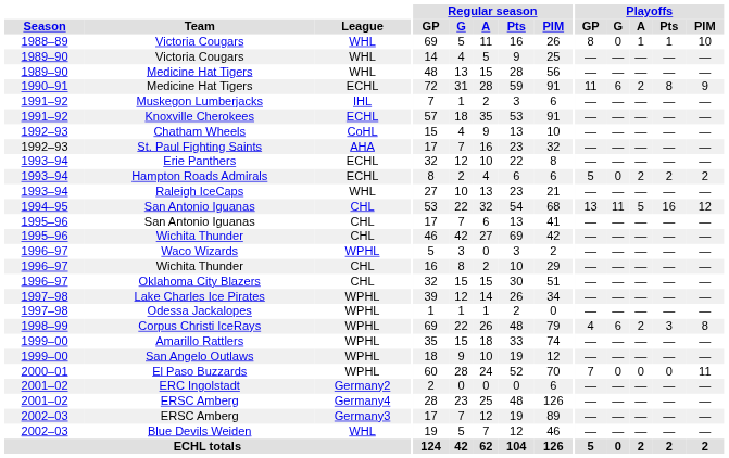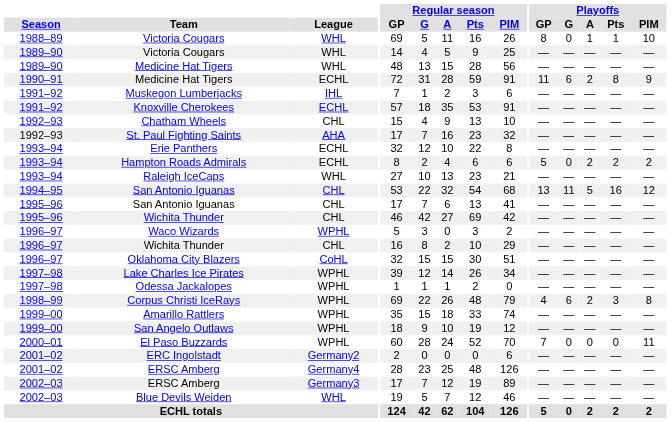 <table border="0" cellpadding="1" cellspacing="0" style="text-align:center; width:60em">
 <tr bgcolor="#e0e0e0">
 <th colspan="3" bgcolor="#ffffff"></th>
 <th rowspan="99" bgcolor="#ffffff"></th>
 <th colspan="5"><a href='#'>Regular season</a></th>
 <th rowspan="99" bgcolor="#ffffff"></th>
 <th colspan="5"><a href='#'>Playoffs</a></th>
 </tr>
 <tr bgcolor="#e0e0e0">
 <th><a href='#'>Season</a></th>
 <th>Team</th>
 <th>League</th>
 <th>GP</th>
 <th><a href='#'>G</a></th>
 <th><a href='#'>A</a></th>
 <th><a href='#'>Pts</a></th>
 <th><a href='#'>PIM</a></th>
 <th>GP</th>
 <th>G</th>
 <th>A</th>
 <th>Pts</th>
 <th>PIM</th>
 </tr>
 <tr>
 <td><a href='#'>1988–89</a></td>
 <td><a href='#'>Victoria Cougars</a></td>
 <td><a href='#'>WHL</a></td>
 <td>69</td>
 <td>5</td>
 <td>11</td>
 <td>16</td>
 <td>26</td>
 <td>8</td>
 <td>0</td>
 <td>1</td>
 <td>1</td>
 <td>10</td>
 </tr>
 <tr bgcolor="#f0f0f0">
 <td><a href='#'>1989–90</a></td>
 <td>Victoria Cougars</td>
 <td>WHL</td>
 <td>14</td>
 <td>4</td>
 <td>5</td>
 <td>9</td>
 <td>25</td>
 <td>—</td>
 <td>—</td>
 <td>—</td>
 <td>—</td>
 <td>—</td>
 </tr>
 <tr>
 <td><a href='#'>1989–90</a></td>
 <td><a href='#'>Medicine Hat Tigers</a></td>
 <td>WHL</td>
 <td>48</td>
 <td>13</td>
 <td>15</td>
 <td>28</td>
 <td>56</td>
 <td>—</td>
 <td>—</td>
 <td>—</td>
 <td>—</td>
 <td>—</td>
 </tr>
 <tr bgcolor="#f0f0f0">
 <td><a href='#'>1990–91</a></td>
 <td>Medicine Hat Tigers</td>
 <td>ECHL</td>
 <td>72</td>
 <td>31</td>
 <td>28</td>
 <td>59</td>
 <td>91</td>
 <td>11</td>
 <td>6</td>
 <td>2</td>
 <td>8</td>
 <td>9</td>
 </tr>
 <tr>
 <td><a href='#'>1991–92</a></td>
 <td><a href='#'>Muskegon Lumberjacks</a></td>
 <td><a href='#'>IHL</a></td>
 <td>7</td>
 <td>1</td>
 <td>2</td>
 <td>3</td>
 <td>6</td>
 <td>—</td>
 <td>—</td>
 <td>—</td>
 <td>—</td>
 <td>—</td>
 </tr>
 <tr bgcolor="#f0f0f0">
 <td><a href='#'>1991–92</a></td>
 <td><a href='#'>Knoxville Cherokees</a></td>
 <td><a href='#'>ECHL</a></td>
 <td>57</td>
 <td>18</td>
 <td>35</td>
 <td>53</td>
 <td>91</td>
 <td>—</td>
 <td>—</td>
 <td>—</td>
 <td>—</td>
 <td>—</td>
 </tr>
 <tr>
 <td><a href='#'>1992–93</a></td>
 <td><a href='#'>Chatham Wheels</a></td>
-<td><a href='#'>CoHL</a></td>
+<td>CHL</td>
 <td>15</td>
 <td>4</td>
 <td>9</td>
 <td>13</td>
 <td>10</td>
 <td>—</td>
 <td>—</td>
 <td>—</td>
 <td>—</td>
 <td>—</td>
 </tr>
 <tr bgcolor="#f0f0f0">
 <td>1992–93</td>
 <td><a href='#'>St. Paul Fighting Saints</a></td>
 <td><a href='#'>AHA</a></td>
 <td>17</td>
 <td>7</td>
 <td>16</td>
 <td>23</td>
 <td>32</td>
 <td>—</td>
 <td>—</td>
 <td>—</td>
 <td>—</td>
 <td>—</td>
 </tr>
 <tr>
 <td><a href='#'>1993–94</a></td>
 <td><a href='#'>Erie Panthers</a></td>
 <td>ECHL</td>
 <td>32</td>
 <td>12</td>
 <td>10</td>
 <td>22</td>
 <td>8</td>
 <td>—</td>
 <td>—</td>
 <td>—</td>
 <td>—</td>
 <td>—</td>
 </tr>
 <tr bgcolor="#f0f0f0">
 <td><a href='#'>1993–94</a></td>
 <td><a href='#'>Hampton Roads Admirals</a></td>
 <td>ECHL</td>
 <td>8</td>
 <td>2</td>
 <td>4</td>
 <td>6</td>
 <td>6</td>
 <td>5</td>
 <td>0</td>
 <td>2</td>
 <td>2</td>
 <td>2</td>
 </tr>
 <tr>
 <td><a href='#'>1993–94</a></td>
 <td><a href='#'>Raleigh IceCaps</a></td>
 <td>WHL</td>
 <td>27</td>
 <td>10</td>
 <td>13</td>
 <td>23</td>
 <td>21</td>
 <td>—</td>
 <td>—</td>
 <td>—</td>
 <td>—</td>
 <td>—</td>
 </tr>
 <tr bgcolor="#f0f0f0">
 <td><a href='#'>1994–95</a></td>
 <td><a href='#'>San Antonio Iguanas</a></td>
 <td><a href='#'>CHL</a></td>
 <td>53</td>
 <td>22</td>
 <td>32</td>
 <td>54</td>
 <td>68</td>
 <td>13</td>
 <td>11</td>
 <td>5</td>
 <td>16</td>
 <td>12</td>
 </tr>
 <tr>
 <td><a href='#'>1995–96</a></td>
 <td>San Antonio Iguanas</td>
 <td>CHL</td>
 <td>17</td>
 <td>7</td>
 <td>6</td>
 <td>13</td>
 <td>41</td>
 <td>—</td>
 <td>—</td>
 <td>—</td>
 <td>—</td>
 <td>—</td>
 </tr>
 <tr bgcolor="#f0f0f0">
 <td><a href='#'>1995–96</a></td>
 <td><a href='#'>Wichita Thunder</a></td>
 <td>CHL</td>
 <td>46</td>
 <td>42</td>
 <td>27</td>
 <td>69</td>
 <td>42</td>
 <td>—</td>
 <td>—</td>
 <td>—</td>
 <td>—</td>
 <td>—</td>
 </tr>
 <tr>
 <td><a href='#'>1996–97</a></td>
 <td><a href='#'>Waco Wizards</a></td>
 <td><a href='#'>WPHL</a></td>
 <td>5</td>
 <td>3</td>
 <td>0</td>
 <td>3</td>
 <td>2</td>
 <td>—</td>
 <td>—</td>
 <td>—</td>
 <td>—</td>
 <td>—</td>
 </tr>
 <tr bgcolor="#f0f0f0">
 <td><a href='#'>1996–97</a></td>
 <td>Wichita Thunder</td>
 <td>CHL</td>
 <td>16</td>
 <td>8</td>
 <td>2</td>
 <td>10</td>
 <td>29</td>
 <td>—</td>
 <td>—</td>
 <td>—</td>
 <td>—</td>
 <td>—</td>
 </tr>
 <tr>
 <td><a href='#'>1996–97</a></td>
 <td><a href='#'>Oklahoma City Blazers</a></td>
-<td>CHL</td>
+<td><a href='#'>CoHL</a></td>
 <td>32</td>
 <td>15</td>
 <td>15</td>
 <td>30</td>
 <td>51</td>
 <td>—</td>
 <td>—</td>
 <td>—</td>
 <td>—</td>
 <td>—</td>
 </tr>
 <tr bgcolor="#f0f0f0">
 <td><a href='#'>1997–98</a></td>
 <td><a href='#'>Lake Charles Ice Pirates</a></td>
 <td>WPHL</td>
 <td>39</td>
 <td>12</td>
 <td>14</td>
 <td>26</td>
 <td>34</td>
 <td>—</td>
 <td>—</td>
 <td>—</td>
 <td>—</td>
 <td>—</td>
 </tr>
 <tr>
 <td><a href='#'>1997–98</a></td>
 <td><a href='#'>Odessa Jackalopes</a></td>
 <td>WPHL</td>
 <td>1</td>
 <td>1</td>
 <td>1</td>
 <td>2</td>
 <td>0</td>
 <td>—</td>
 <td>—</td>
 <td>—</td>
 <td>—</td>
 <td>—</td>
 </tr>
 <tr bgcolor="#f0f0f0">
 <td><a href='#'>1998–99</a></td>
 <td><a href='#'>Corpus Christi IceRays</a></td>
 <td>WPHL</td>
 <td>69</td>
 <td>22</td>
 <td>26</td>
 <td>48</td>
 <td>79</td>
 <td>4</td>
 <td>6</td>
 <td>2</td>
 <td>3</td>
 <td>8</td>
 </tr>
 <tr>
 <td><a href='#'>1999–00</a></td>
 <td><a href='#'>Amarillo Rattlers</a></td>
 <td>WPHL</td>
 <td>35</td>
 <td>15</td>
 <td>18</td>
 <td>33</td>
 <td>74</td>
 <td>—</td>
 <td>—</td>
 <td>—</td>
 <td>—</td>
 <td>—</td>
 </tr>
 <tr bgcolor="#f0f0f0">
 <td><a href='#'>1999–00</a></td>
 <td><a href='#'>San Angelo Outlaws</a></td>
 <td>WPHL</td>
 <td>18</td>
 <td>9</td>
 <td>10</td>
 <td>19</td>
 <td>12</td>
 <td>—</td>
 <td>—</td>
 <td>—</td>
 <td>—</td>
 <td>—</td>
 </tr>
 <tr>
 <td><a href='#'>2000–01</a></td>
 <td><a href='#'>El Paso Buzzards</a></td>
 <td>WPHL</td>
 <td>60</td>
 <td>28</td>
 <td>24</td>
 <td>52</td>
 <td>70</td>
 <td>7</td>
 <td>0</td>
 <td>0</td>
 <td>0</td>
 <td>11</td>
 </tr>
 <tr bgcolor="#f0f0f0">
 <td><a href='#'>2001–02</a></td>
 <td><a href='#'>ERC Ingolstadt</a></td>
 <td><a href='#'>Germany2</a></td>
 <td>2</td>
 <td>0</td>
 <td>0</td>
 <td>0</td>
 <td>6</td>
 <td>—</td>
 <td>—</td>
 <td>—</td>
 <td>—</td>
 <td>—</td>
 </tr>
 <tr>
 <td><a href='#'>2001–02</a></td>
 <td><a href='#'>ERSC Amberg</a></td>
 <td><a href='#'>Germany4</a></td>
 <td>28</td>
 <td>23</td>
 <td>25</td>
 <td>48</td>
 <td>126</td>
 <td>—</td>
 <td>—</td>
 <td>—</td>
 <td>—</td>
 <td>—</td>
 </tr>
 <tr bgcolor="#f0f0f0">
 <td><a href='#'>2002–03</a></td>
 <td>ERSC Amberg</td>
 <td><a href='#'>Germany3</a></td>
 <td>17</td>
 <td>7</td>
 <td>12</td>
 <td>19</td>
 <td>89</td>
 <td>—</td>
 <td>—</td>
 <td>—</td>
 <td>—</td>
 <td>—</td>
 </tr>
 <tr>
 <td><a href='#'>2002–03</a></td>
 <td><a href='#'>Blue Devils Weiden</a></td>
 <td><a href='#'>WHL</a></td>
 <td>19</td>
 <td>5</td>
 <td>7</td>
 <td>12</td>
 <td>46</td>
 <td>—</td>
 <td>—</td>
 <td>—</td>
 <td>—</td>
 <td>—</td>
 </tr>
 <tr>
 </tr>
 <tr ALIGN="center" bgcolor="#e0e0e0">
 <th colspan="3">ECHL totals</th>
 <th ALIGN="center">124</th>
 <th ALIGN="center">42</th>
 <th ALIGN="center">62</th>
 <th ALIGN="center">104</th>
 <th ALIGN="center">126</th>
 <th ALIGN="center">5</th>
 <th ALIGN="center">0</th>
 <th ALIGN="center">2</th>
 <th ALIGN="center">2</th>
 <th ALIGN="center">2</th>
 </tr>
 </table>
